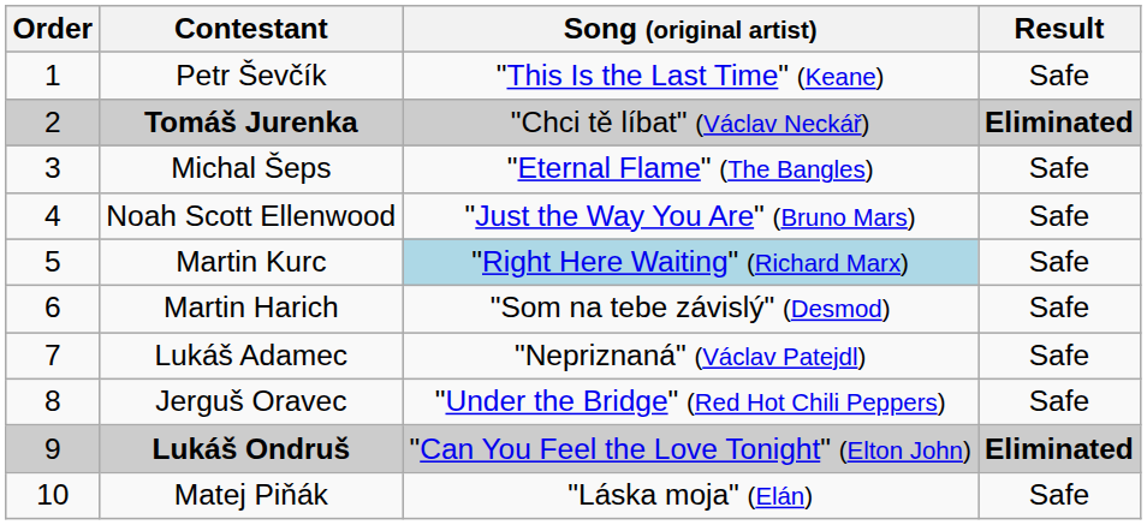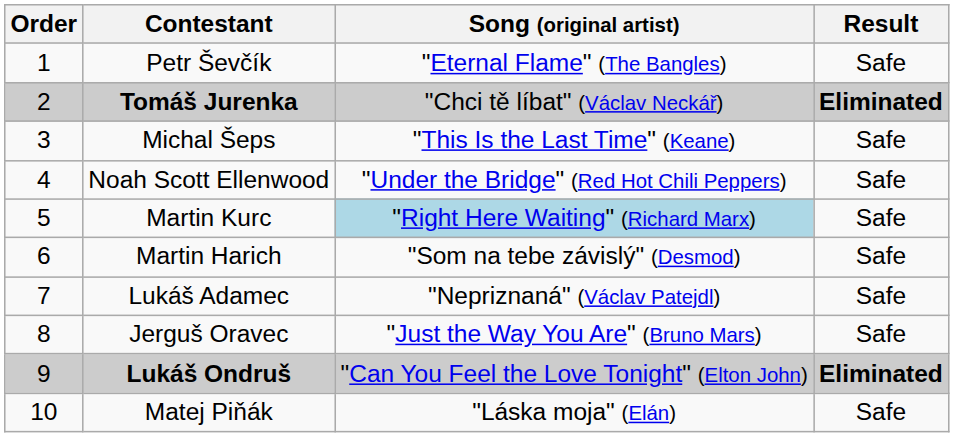 <table class="wikitable plainrowheaders" style="text-align:center;">
 <tr>
 <th scope="col">Order</th>
 <th scope="col">Contestant</th>
 <th scope="col">Song <small>(original artist)</small></th>
 <th scope="col">Result</th>
 </tr>
 <tr>
 <td>1</td>
 <td>Petr Ševčík</td>
-<td>"<a href='#'>This Is the Last Time</a>" <small>(<a href='#'>Keane</a>)</small></td>
+<td>"<a href='#'>Eternal Flame</a>" <small>(<a href='#'>The Bangles</a>)</small></td>
 <td>Safe</td>
 </tr>
 <tr style="background:#ccc;">
 <td>2</td>
 <td><strong>Tomáš Jurenka</strong></td>
 <td>"Chci tě líbat" <small>(<a href='#'>Václav Neckář</a>)</small></td>
 <td><strong>Eliminated</strong></td>
 </tr>
 <tr>
 <td>3</td>
 <td>Michal Šeps</td>
-<td>"<a href='#'>Eternal Flame</a>" <small>(<a href='#'>The Bangles</a>)</small></td>
+<td>"<a href='#'>This Is the Last Time</a>" <small>(<a href='#'>Keane</a>)</small></td>
 <td>Safe</td>
 </tr>
 <tr>
 <td>4</td>
 <td>Noah Scott Ellenwood</td>
-<td>"<a href='#'>Just the Way You Are</a>" <small>(<a href='#'>Bruno Mars</a>)</small></td>
+<td>"<a href='#'>Under the Bridge</a>" <small>(<a href='#'>Red Hot Chili Peppers</a>)</small></td>
 <td>Safe</td>
 </tr>
 <tr>
 <td>5</td>
 <td>Martin Kurc</td>
 <td style="background: lightblue;">"<a href='#'>Right Here Waiting</a>" <small>(<a href='#'>Richard Marx</a>)</small></td>
 <td>Safe</td>
 </tr>
 <tr>
 <td>6</td>
 <td>Martin Harich</td>
 <td>"Som na tebe závislý" <small>(<a href='#'>Desmod</a>)</small></td>
 <td>Safe</td>
 </tr>
 <tr>
 <td>7</td>
 <td>Lukáš Adamec</td>
 <td>"Nepriznaná" <small>(<a href='#'>Václav Patejdl</a>)</small></td>
 <td>Safe</td>
 </tr>
 <tr>
 <td>8</td>
 <td>Jerguš Oravec</td>
-<td>"<a href='#'>Under the Bridge</a>" <small>(<a href='#'>Red Hot Chili Peppers</a>)</small></td>
+<td>"<a href='#'>Just the Way You Are</a>" <small>(<a href='#'>Bruno Mars</a>)</small></td>
 <td>Safe</td>
 </tr>
 <tr style="background:#ccc;">
 <td>9</td>
 <td><strong>Lukáš Ondruš</strong></td>
 <td>"<a href='#'>Can You Feel the Love Tonight</a>" <small>(<a href='#'>Elton John</a>)</small></td>
 <td><strong>Eliminated</strong></td>
 </tr>
 <tr>
 <td>10</td>
 <td>Matej Piňák</td>
 <td>"Láska moja" <small>(<a href='#'>Elán</a>)</small></td>
 <td>Safe</td>
 </tr>
 </table>
